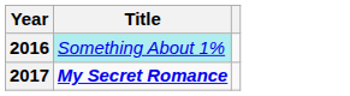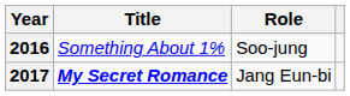 <table class="wikitable plainrowheaders sortable">
 <tr>
 <th scope="col">Year</th>
 <th scope="col">Title</th>
+<th scope="col">Role</th>
 <th scope="col" class="unsortable"></th>
 </tr>
 <tr>
 <th scope="row">2016</th>
-<td style="background: paleturquoise;"><em><a href='#'>Something About 1%</a></em></td>
+<td><em><a href='#'>Something About 1%</a></em></td>
+<td>Soo-jung</td>
 <td style="text-align:center"></td>
 </tr>
 <tr>
 <th scope="row">2017</th>
 <td><strong><em><a href='#'>My Secret Romance</a></em></strong></td>
+<td>Jang Eun-bi</td>
 <td style="text-align:center"></td>
 </tr>
 </table>
